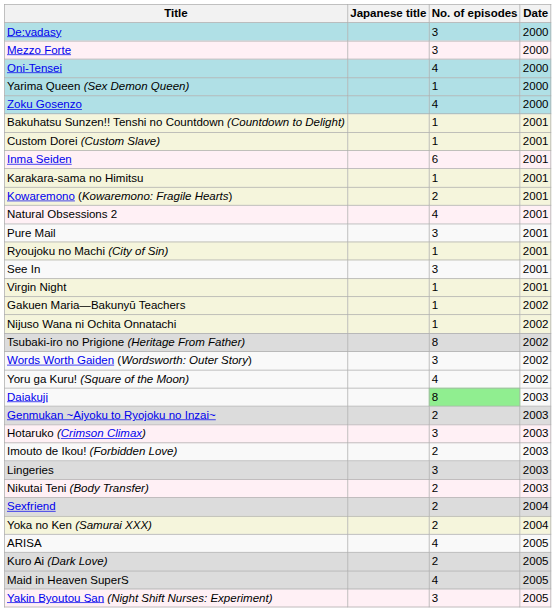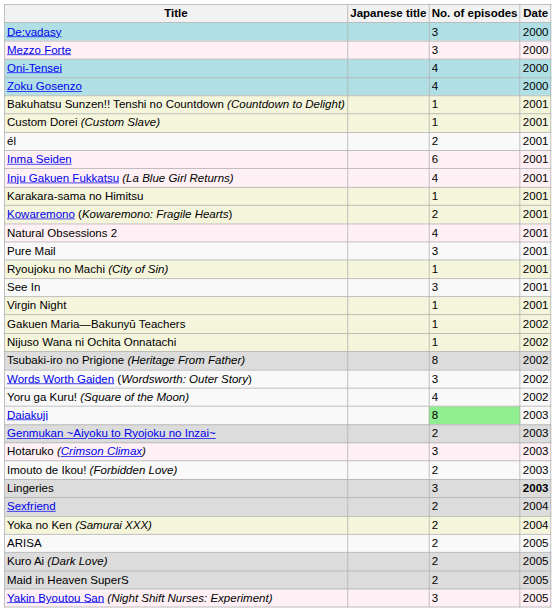 <table class=wikitable>
 <tr>
 <th>Title</th>
 <th>Japanese title</th>
 <th>No. of episodes</th>
 <th>Date</th>
 </tr>
 <tr | style="background: #B0E0E6;" |>
 <td><a href='#'>De:vadasy</a></td>
 <td></td>
 <td>3</td>
 <td>2000</td>
 </tr>
 <tr | style="background: #FFF0F5;" |>
 <td><a href='#'>Mezzo Forte</a></td>
 <td></td>
 <td>3</td>
 <td>2000</td>
 </tr>
 <tr | style="background: #B0E0E6;" |>
 <td><a href='#'>Oni-Tensei</a></td>
 <td></td>
 <td>4</td>
 <td>2000</td>
 </tr>
 <tr | style="background: #B0E0E6;" |>
-<td>Yarima Queen <em>(Sex Demon Queen)</em></td>
-<td></td>
-<td>1</td>
-<td>2000</td>
-</tr>
-<tr | style="background: #B0E0E6;" |>
 <td><a href='#'>Zoku Gosenzo</a></td>
 <td></td>
 <td>4</td>
 <td>2000</td>
 </tr>
 <tr | style="background: #F5F5DC;" |>
 <td>Bakuhatsu Sunzen!! Tenshi no Countdown <em>(Countdown to Delight)</em></td>
 <td></td>
 <td>1</td>
 <td>2001</td>
 </tr>
 <tr | style="background: #F5F5DC;" |>
 <td>Custom Dorei <em>(Custom Slave)</em></td>
 <td></td>
 <td>1</td>
 <td>2001</td>
 </tr>
+<tr>
+<td>él</td>
+<td></td>
+<td>2</td>
+<td>2001</td>
+</tr>
 <tr | style="background: #FFF0F5;" |>
 <td><a href='#'>Inma Seiden</a></td>
 <td></td>
 <td>6</td>
+<td>2001</td>
+</tr>
+<tr | style="background: #FFF0F5;" |>
+<td><a href='#'>Inju Gakuen Fukkatsu</a> <em>(La Blue Girl Returns)</em></td>
+<td></td>
+<td>4</td>
 <td>2001</td>
 </tr>
 <tr | style="background: #F5F5DC;" |>
 <td>Karakara-sama no Himitsu</td>
 <td></td>
 <td>1</td>
 <td>2001</td>
 </tr>
 <tr | style="background: #F5F5DC;" |>
 <td><a href='#'>Kowaremono</a> (<em>Kowaremono: Fragile Hearts</em>)</td>
 <td></td>
 <td>2</td>
 <td>2001</td>
 </tr>
 <tr | style="background: #FFF0F5;" |>
 <td>Natural Obsessions 2</td>
 <td></td>
 <td>4</td>
 <td>2001</td>
 </tr>
 <tr>
 <td>Pure Mail</td>
 <td></td>
 <td>3</td>
 <td>2001</td>
 </tr>
 <tr | style="background: #F5F5DC;" |>
 <td>Ryoujoku no Machi <em>(City of Sin)</em></td>
 <td></td>
 <td>1</td>
 <td>2001</td>
 </tr>
 <tr>
 <td>See In</td>
 <td></td>
 <td>3</td>
 <td>2001</td>
 </tr>
 <tr | style="background: #F5F5DC;" |>
 <td>Virgin Night</td>
 <td></td>
 <td>1</td>
 <td>2001</td>
 </tr>
 <tr | style="background: #F5F5DC;" |>
 <td>Gakuen Maria—Bakunyū Teachers</td>
 <td></td>
 <td>1</td>
 <td>2002</td>
 </tr>
 <tr | style="background: #F5F5DC;" |>
 <td>Nijuso Wana ni Ochita Onnatachi</td>
 <td></td>
 <td>1</td>
 <td>2002</td>
 </tr>
 <tr | style="background: #DCDCDC;" |>
 <td>Tsubaki-iro no Prigione <em>(Heritage From Father)</em></td>
 <td></td>
 <td>8</td>
 <td>2002</td>
 </tr>
 <tr>
 <td><a href='#'>Words Worth Gaiden</a> (<em>Wordsworth: Outer Story</em>)</td>
 <td></td>
 <td>3</td>
 <td>2002</td>
 </tr>
 <tr>
 <td>Yoru ga Kuru! <em>(Square of the Moon)</em></td>
 <td></td>
 <td>4</td>
 <td>2002</td>
 </tr>
 <tr>
 <td><a href='#'>Daiakuji</a></td>
 <td></td>
 <td style="background: lightgreen;">8</td>
 <td>2003</td>
 </tr>
 <tr | style="background: #DCDCDC;" |>
 <td><a href='#'>Genmukan ~Aiyoku to Ryojoku no Inzai~</a></td>
 <td></td>
 <td>2</td>
 <td>2003</td>
 </tr>
 <tr | style="background: #FFF0F5;" |>
 <td>Hotaruko <em>(<a href='#'>Crimson Climax</a>)</em></td>
 <td></td>
 <td>3</td>
 <td>2003</td>
 </tr>
 <tr>
 <td>Imouto de Ikou! <em>(Forbidden Love)</em></td>
 <td></td>
 <td>2</td>
 <td>2003</td>
 </tr>
 <tr | style="background: #DCDCDC;" |>
 <td>Lingeries</td>
 <td></td>
 <td>3</td>
-<td>2003</td>
-</tr>
-<tr | style="background: #FFF0F5;" |>
-<td>Nikutai Teni <em>(Body Transfer)</em></td>
-<td></td>
-<td>2</td>
-<td>2003</td>
+<td><strong>2003</strong></td>
 </tr>
 <tr | style="background: #DCDCDC;" |>
 <td><a href='#'>Sexfriend</a></td>
 <td></td>
 <td>2</td>
 <td>2004</td>
 </tr>
 <tr | style="background: #F5F5DC;" |>
 <td>Yoka no Ken <em>(Samurai XXX)</em></td>
 <td></td>
 <td>2</td>
 <td>2004</td>
 </tr>
 <tr>
 <td>ARISA</td>
 <td></td>
-<td>4</td>
+<td>2</td>
 <td>2005</td>
 </tr>
 <tr | style="background: #DCDCDC;" |>
 <td>Kuro Ai <em>(Dark Love)</em></td>
 <td></td>
 <td>2</td>
 <td>2005</td>
 </tr>
 <tr | style="background: #DCDCDC;" |>
 <td>Maid in Heaven SuperS</td>
 <td></td>
-<td>4</td>
+<td>2</td>
 <td>2005</td>
 </tr>
 <tr | style="background: #FFF0F5;" |>
 <td><a href='#'>Yakin Byoutou San</a> <em>(Night Shift Nurses: Experiment)</em></td>
 <td></td>
 <td>3</td>
 <td>2005</td>
 </tr>
 </table>
